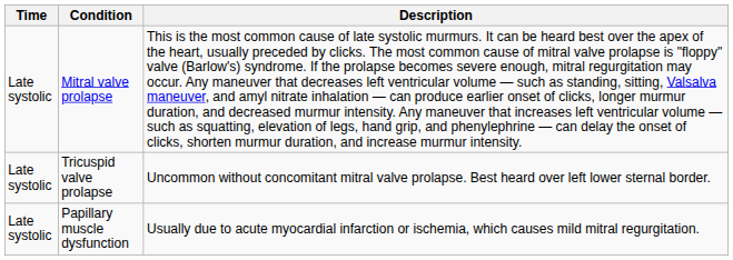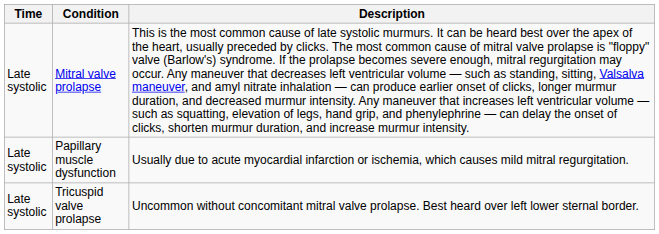 <table class="wikitable">
 <tr>
 <th>Time</th>
 <th>Condition</th>
 <th>Description</th>
 </tr>
 <tr>
 <td>Late systolic</td>
 <td><a href='#'>Mitral valve prolapse</a></td>
 <td>This is the most common cause of late systolic murmurs. It can be heard best over the apex of the heart, usually preceded by clicks. The most common cause of mitral valve prolapse is "floppy" valve (Barlow's) syndrome. If the prolapse becomes severe enough, mitral regurgitation may occur. Any maneuver that decreases left ventricular volume — such as standing, sitting, <a href='#'>Valsalva maneuver</a>, and amyl nitrate inhalation — can produce earlier onset of clicks, longer murmur duration, and decreased murmur intensity. Any maneuver that increases left ventricular volume — such as squatting, elevation of legs, hand grip, and phenylephrine — can delay the onset of clicks, shorten murmur duration, and increase murmur intensity.</td>
 </tr>
 <tr>
 <td>Late systolic</td>
+<td>Papillary muscle dysfunction</td>
+<td>Usually due to acute myocardial infarction or ischemia, which causes mild mitral regurgitation.</td>
+</tr>
+<tr>
+<td>Late systolic</td>
 <td>Tricuspid valve prolapse</td>
 <td>Uncommon without concomitant mitral valve prolapse. Best heard over left lower sternal border.</td>
 </tr>
-<tr>
-<td>Late systolic</td>
-<td>Papillary muscle dysfunction</td>
-<td>Usually due to acute myocardial infarction or ischemia, which causes mild mitral regurgitation.</td>
-</tr>
 </table>
